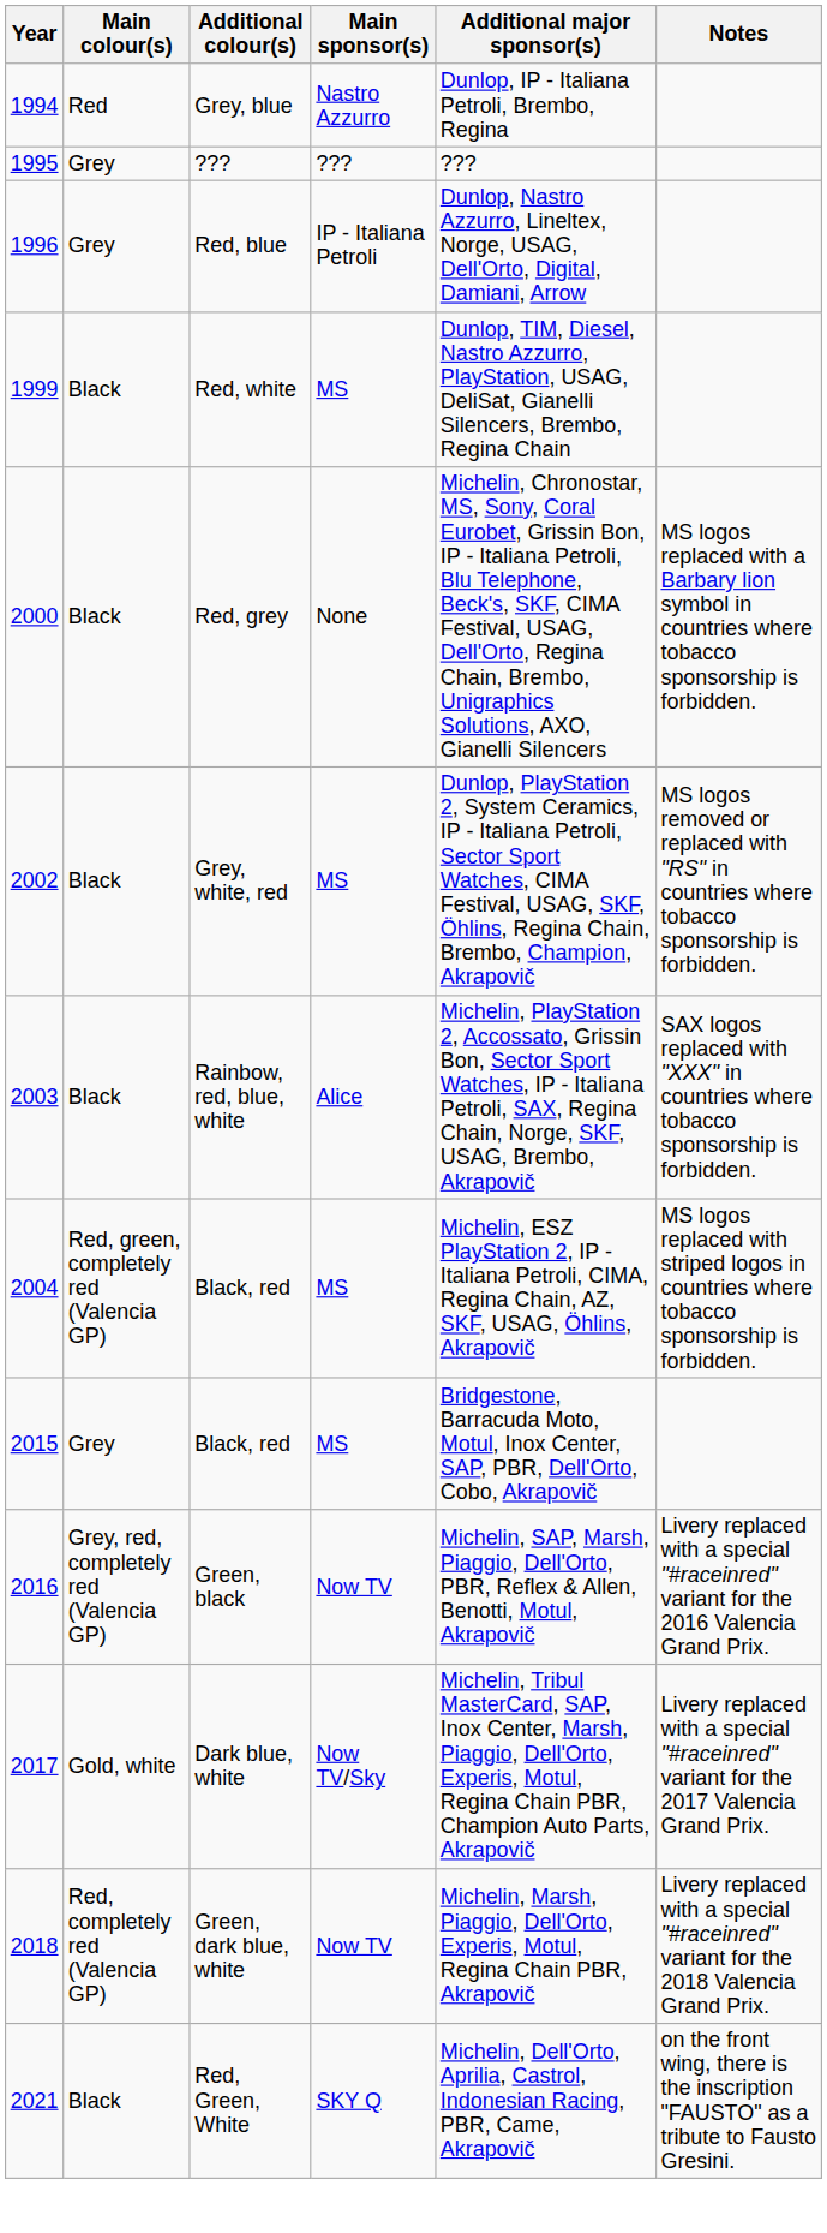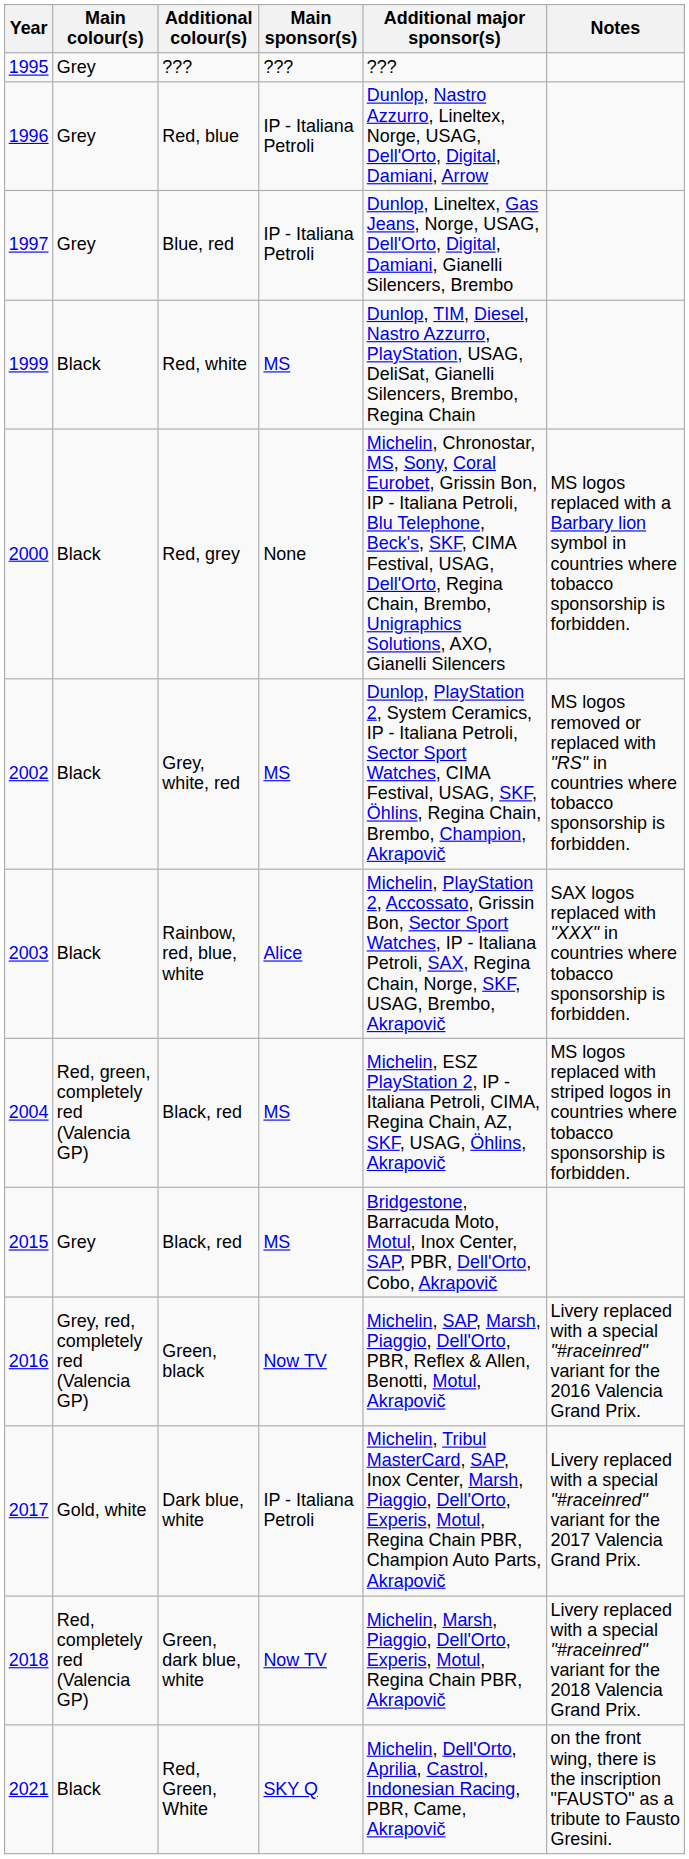 <table class="wikitable">
 <tr>
 <th>Year</th>
 <th>Main colour(s)</th>
 <th>Additional colour(s)</th>
 <th>Main sponsor(s)</th>
 <th>Additional major sponsor(s)</th>
 <th>Notes</th>
-</tr>
-<tr>
-<td><a href='#'>1994</a></td>
-<td>Red</td>
-<td>Grey, blue</td>
-<td><a href='#'>Nastro Azzurro</a></td>
-<td><a href='#'>Dunlop</a>, IP - Italiana Petroli, Brembo, Regina</td>
-<td></td>
 </tr>
 <tr>
 <td><a href='#'>1995</a></td>
 <td>Grey</td>
 <td>???</td>
 <td>???</td>
 <td>???</td>
 <td></td>
 </tr>
 <tr>
 <td><a href='#'>1996</a></td>
 <td>Grey</td>
 <td>Red, blue</td>
 <td>IP - Italiana Petroli</td>
 <td><a href='#'>Dunlop</a>, <a href='#'>Nastro Azzurro</a>, Lineltex, Norge, USAG, <a href='#'>Dell'Orto</a>, <a href='#'>Digital</a>, <a href='#'>Damiani</a>, <a href='#'>Arrow</a></td>
+<td></td>
+</tr>
+<tr>
+<td><a href='#'>1997</a></td>
+<td>Grey</td>
+<td>Blue, red</td>
+<td>IP - Italiana Petroli</td>
+<td><a href='#'>Dunlop</a>, Lineltex, <a href='#'>Gas Jeans</a>, Norge, USAG, <a href='#'>Dell'Orto</a>, <a href='#'>Digital</a>, <a href='#'>Damiani</a>, Gianelli Silencers, Brembo</td>
 <td></td>
 </tr>
 <tr>
 <td><a href='#'>1999</a></td>
 <td>Black</td>
 <td>Red, white</td>
 <td><a href='#'>MS</a></td>
 <td><a href='#'>Dunlop</a>, <a href='#'>TIM</a>, <a href='#'>Diesel</a>, <a href='#'>Nastro Azzurro</a>, <a href='#'>PlayStation</a>, USAG, DeliSat, Gianelli Silencers, Brembo, Regina Chain</td>
 <td></td>
 </tr>
 <tr>
 <td><a href='#'>2000</a></td>
 <td>Black</td>
 <td>Red, grey</td>
 <td>None</td>
 <td><a href='#'>Michelin</a>, Chronostar, <a href='#'>MS</a>, <a href='#'>Sony</a>, <a href='#'>Coral Eurobet</a>, Grissin Bon, IP - Italiana Petroli, <a href='#'>Blu Telephone</a>, <a href='#'>Beck's</a>, <a href='#'>SKF</a>, CIMA Festival, USAG, <a href='#'>Dell'Orto</a>, Regina Chain, Brembo, <a href='#'>Unigraphics Solutions</a>, AXO, Gianelli Silencers</td>
 <td>MS logos replaced with a <a href='#'>Barbary lion</a> symbol in countries where tobacco sponsorship is forbidden.</td>
 </tr>
 <tr>
 <td><a href='#'>2002</a></td>
 <td>Black</td>
 <td>Grey, white, red</td>
 <td><a href='#'>MS</a></td>
 <td><a href='#'>Dunlop</a>, <a href='#'>PlayStation 2</a>, System Ceramics, IP - Italiana Petroli, <a href='#'>Sector Sport Watches</a>, CIMA Festival, USAG, <a href='#'>SKF</a>, <a href='#'>Öhlins</a>, Regina Chain, Brembo, <a href='#'>Champion</a>, <a href='#'>Akrapovič</a></td>
 <td>MS logos removed or replaced with <em>"RS"</em> in countries where tobacco sponsorship is forbidden.</td>
 </tr>
 <tr>
 <td><a href='#'>2003</a></td>
 <td>Black</td>
 <td>Rainbow, red, blue, white</td>
 <td><a href='#'>Alice</a></td>
 <td><a href='#'>Michelin</a>, <a href='#'>PlayStation 2</a>, <a href='#'>Accossato</a>, Grissin Bon, <a href='#'>Sector Sport Watches</a>, IP - Italiana Petroli, <a href='#'>SAX</a>, Regina Chain, Norge, <a href='#'>SKF</a>, USAG, Brembo, <a href='#'>Akrapovič</a></td>
 <td>SAX logos replaced with <em>"XXX"</em> in countries where tobacco sponsorship is forbidden.</td>
 </tr>
 <tr>
 <td><a href='#'>2004</a></td>
 <td>Red, green, completely red (Valencia GP)</td>
 <td>Black, red</td>
 <td><a href='#'>MS</a></td>
 <td><a href='#'>Michelin</a>, ESZ <a href='#'>PlayStation 2</a>, IP - Italiana Petroli, CIMA, Regina Chain, AZ, <a href='#'>SKF</a>, USAG, <a href='#'>Öhlins</a>, <a href='#'>Akrapovič</a></td>
 <td>MS logos replaced with striped logos in countries where tobacco sponsorship is forbidden.</td>
 </tr>
 <tr>
 <td><a href='#'>2015</a></td>
 <td>Grey</td>
 <td>Black, red</td>
 <td><a href='#'>MS</a></td>
 <td><a href='#'>Bridgestone</a>, Barracuda Moto, <a href='#'>Motul</a>, Inox Center, <a href='#'>SAP</a>, PBR, <a href='#'>Dell'Orto</a>, Cobo, <a href='#'>Akrapovič</a></td>
 <td></td>
 </tr>
 <tr>
 <td><a href='#'>2016</a></td>
 <td>Grey, red, completely red (Valencia GP)</td>
 <td>Green, black</td>
 <td><a href='#'>Now TV</a></td>
 <td><a href='#'>Michelin</a>, <a href='#'>SAP</a>, <a href='#'>Marsh</a>, <a href='#'>Piaggio</a>, <a href='#'>Dell'Orto</a>, PBR, Reflex & Allen, Benotti, <a href='#'>Motul</a>, <a href='#'>Akrapovič</a></td>
 <td>Livery replaced with a special <em>"#raceinred"</em> variant for the 2016 Valencia Grand Prix.</td>
 </tr>
 <tr>
 <td><a href='#'>2017</a></td>
 <td>Gold, white</td>
 <td>Dark blue, white</td>
-<td><a href='#'>Now TV</a>/<a href='#'>Sky</a></td>
+<td>IP - Italiana Petroli</td>
 <td><a href='#'>Michelin</a>, <a href='#'>Tribul MasterCard</a>, <a href='#'>SAP</a>, Inox Center, <a href='#'>Marsh</a>, <a href='#'>Piaggio</a>, <a href='#'>Dell'Orto</a>, <a href='#'>Experis</a>, <a href='#'>Motul</a>, Regina Chain PBR, Champion Auto Parts, <a href='#'>Akrapovič</a></td>
 <td>Livery replaced with a special <em>"#raceinred"</em> variant for the 2017 Valencia Grand Prix.</td>
 </tr>
 <tr>
 <td><a href='#'>2018</a></td>
 <td>Red, completely red (Valencia GP)</td>
 <td>Green, dark blue, white</td>
 <td><a href='#'>Now TV</a></td>
 <td><a href='#'>Michelin</a>, <a href='#'>Marsh</a>, <a href='#'>Piaggio</a>, <a href='#'>Dell'Orto</a>, <a href='#'>Experis</a>, <a href='#'>Motul</a>, Regina Chain PBR, <a href='#'>Akrapovič</a></td>
 <td>Livery replaced with a special <em>"#raceinred"</em> variant for the 2018 Valencia Grand Prix.</td>
 </tr>
 <tr>
 <td><a href='#'>2021</a></td>
 <td>Black</td>
 <td>Red, Green, White</td>
 <td><a href='#'>SKY Q</a></td>
 <td><a href='#'>Michelin</a>, <a href='#'>Dell'Orto</a>, <a href='#'>Aprilia</a>, <a href='#'>Castrol</a>, <a href='#'>Indonesian Racing</a>, PBR, Came, <a href='#'>Akrapovič</a></td>
 <td>on the front wing, there is the inscription "FAUSTO" as a tribute to Fausto Gresini.</td>
 </tr>
 </table>
